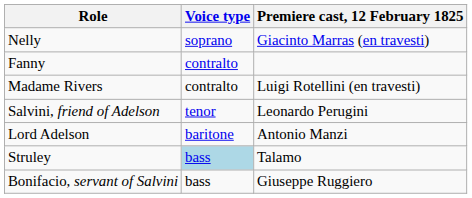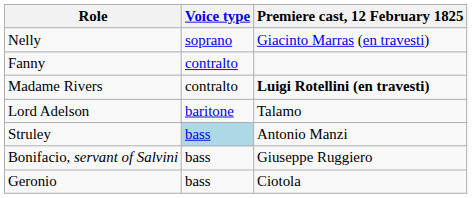 <table class="wikitable">
 <tr>
 <th>Role</th>
 <th><a href='#'>Voice type</a></th>
 <th>Premiere cast, 12 February 1825</th>
 </tr>
 <tr>
 <td>Nelly</td>
 <td><a href='#'>soprano</a></td>
 <td><a href='#'>Giacinto Marras</a> (<a href='#'>en travesti</a>)</td>
 </tr>
 <tr>
 <td>Fanny</td>
 <td><a href='#'>contralto</a></td>
 <td></td>
 </tr>
 <tr>
 <td>Madame Rivers</td>
 <td>contralto</td>
-<td>Luigi Rotellini (en travesti)</td>
-</tr>
-<tr>
-<td>Salvini, <em>friend of Adelson</em></td>
-<td><a href='#'>tenor</a></td>
-<td>Leonardo Perugini</td>
+<td><strong>Luigi Rotellini (en travesti)</strong></td>
 </tr>
 <tr>
 <td>Lord Adelson</td>
 <td><a href='#'>baritone</a></td>
-<td>Antonio Manzi</td>
+<td>Talamo</td>
 </tr>
 <tr>
 <td>Struley</td>
 <td style="background: lightblue;"><a href='#'>bass</a></td>
-<td>Talamo</td>
+<td>Antonio Manzi</td>
 </tr>
 <tr>
 <td>Bonifacio, <em>servant of Salvini</em></td>
 <td>bass</td>
 <td>Giuseppe Ruggiero</td>
 </tr>
+<tr>
+<td>Geronio</td>
+<td>bass</td>
+<td>Ciotola</td>
+</tr>
 </table>
